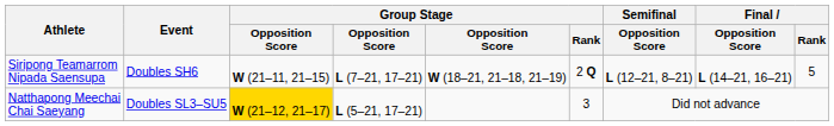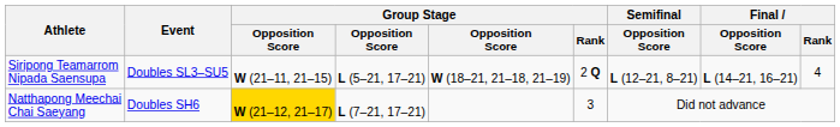 <table class="wikitable" style="font-size:90%; text-align:center">
 <tr>
 <th rowspan=2>Athlete</th>
 <th rowspan=2>Event</th>
 <th colspan=4>Group Stage</th>
 <th>Semifinal</th>
 <th colspan=2>Final / </th>
 </tr>
 <tr style="font-size:95%">
 <th>Opposition<br>Score</th>
 <th>Opposition<br>Score</th>
 <th>Opposition<br>Score</th>
 <th>Rank</th>
 <th>Opposition<br>Score</th>
 <th>Opposition<br>Score</th>
 <th>Rank</th>
 </tr>
 <tr align=center>
 <td align=left><a href='#'>Siripong Teamarrom</a><br><a href='#'>Nipada Saensupa</a></td>
-<td align=left><a href='#'>Doubles SH6</a></td>
+<td align=left><a href='#'>Doubles SL3–SU5</a></td>
 <td><br><strong>W</strong> (21–11, 21–15)</td>
-<td><br><strong>L</strong> (7–21, 17–21)</td>
+<td><br><strong>L</strong> (5–21, 17–21)</td>
 <td><br><strong>W</strong> (18–21, 21–18, 21–19)</td>
 <td>2 <strong>Q</strong></td>
 <td><br><strong>L</strong> (12–21, 8–21)</td>
 <td><br><strong>L</strong> (14–21, 16–21)</td>
-<td>5</td>
+<td>4</td>
 </tr>
 <tr align=center>
 <td align=left><a href='#'>Natthapong Meechai</a><br><a href='#'>Chai Saeyang</a></td>
-<td align=left><a href='#'>Doubles SL3–SU5</a></td>
+<td align=left><a href='#'>Doubles SH6</a></td>
 <td style="background: gold;"><br><strong>W</strong> (21–12, 21–17)</td>
-<td><br><strong>L</strong> (5–21, 17–21)</td>
+<td><br><strong>L</strong> (7–21, 17–21)</td>
 <td></td>
 <td>3</td>
 <td colspan=3>Did not advance</td>
 </tr>
 </table>
